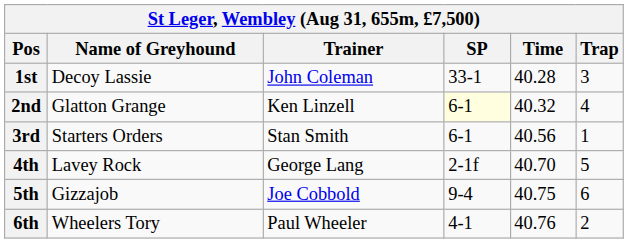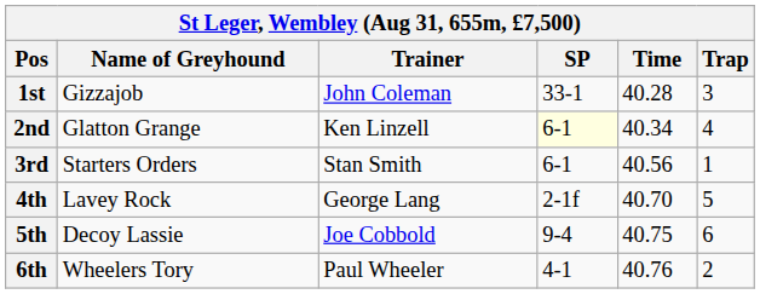 <table class="wikitable">
 <tr>
 <th colspan="6"><a href='#'>St Leger</a>, <a href='#'>Wembley</a> (Aug 31, 655m, £7,500)</th>
 </tr>
 <tr>
 <th width=30>Pos</th>
 <th width=180>Name of Greyhound</th>
 <th width=150>Trainer</th>
 <th width=50>SP</th>
 <th width=50>Time</th>
 <th width=30>Trap</th>
 </tr>
 <tr>
 <th>1st</th>
-<td>Decoy Lassie</td>
+<td>Gizzajob</td>
 <td><a href='#'>John Coleman</a></td>
 <td>33-1</td>
 <td>40.28</td>
 <td>3</td>
 </tr>
 <tr>
 <th>2nd</th>
 <td>Glatton Grange</td>
 <td>Ken Linzell</td>
 <td style="background: lightyellow;">6-1</td>
-<td>40.32</td>
+<td>40.34</td>
 <td>4</td>
 </tr>
 <tr>
 <th>3rd</th>
 <td>Starters Orders</td>
 <td>Stan Smith</td>
 <td>6-1</td>
 <td>40.56</td>
 <td>1</td>
 </tr>
 <tr>
 <th>4th</th>
 <td>Lavey Rock</td>
 <td>George Lang</td>
 <td>2-1f</td>
 <td>40.70</td>
 <td>5</td>
 </tr>
 <tr>
 <th>5th</th>
-<td>Gizzajob</td>
+<td>Decoy Lassie</td>
 <td><a href='#'>Joe Cobbold</a></td>
 <td>9-4</td>
 <td>40.75</td>
 <td>6</td>
 </tr>
 <tr>
 <th>6th</th>
 <td>Wheelers Tory</td>
 <td>Paul Wheeler</td>
 <td>4-1</td>
 <td>40.76</td>
 <td>2</td>
 </tr>
 </table>
